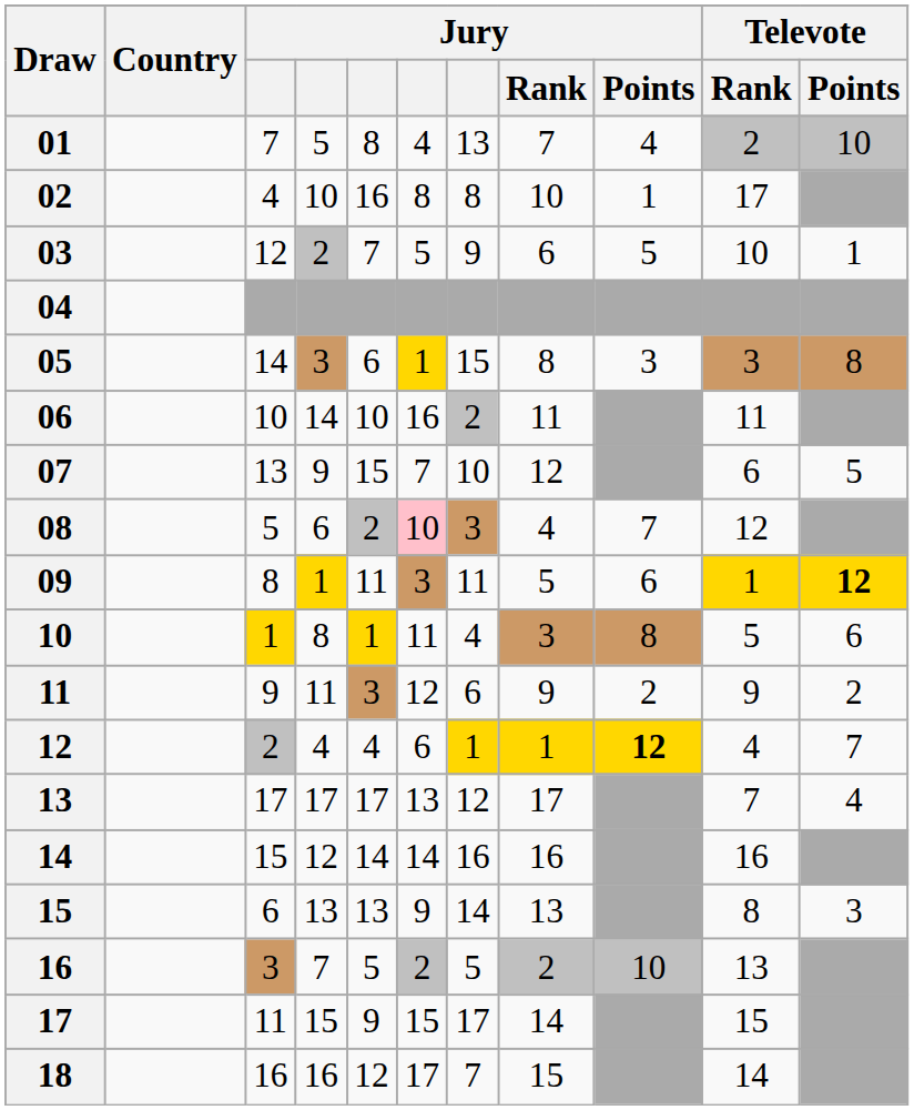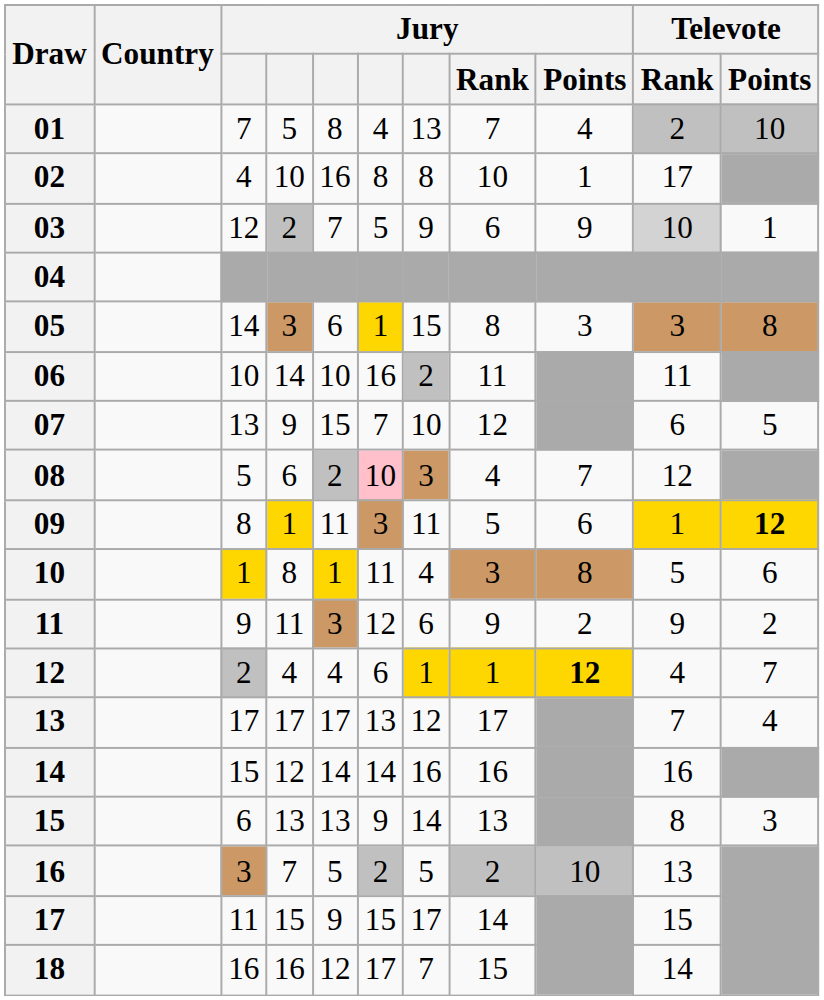 <table class="sortable wikitable collapsible plainrowheaders" style="text-align:center;">
 <tr>
 </tr>
 <tr>
 <th scope="col" rowspan="2">Draw</th>
 <th scope="col" rowspan="2">Country</th>
 <th scope="col" colspan="7">Jury</th>
 <th scope="col" colspan="2">Televote</th>
 </tr>
 <tr>
 <th scope="col"></th>
 <th scope="col"></th>
 <th scope="col"></th>
 <th scope="col"></th>
 <th scope="col"></th>
 <th scope="col">Rank</th>
 <th scope="col">Points</th>
 <th scope="col">Rank</th>
 <th scope="col">Points</th>
 </tr>
 <tr>
 <th scope="row" style="text-align:center;">01</th>
 <td style="text-align:left;"></td>
 <td>7</td>
 <td>5</td>
 <td>8</td>
 <td>4</td>
 <td>13</td>
 <td>7</td>
 <td>4</td>
 <td style="background:silver;">2</td>
 <td style="background:silver;">10</td>
 </tr>
 <tr>
 <th scope="row" style="text-align:center;">02</th>
 <td style="text-align:left;"></td>
 <td>4</td>
 <td>10</td>
 <td>16</td>
 <td>8</td>
 <td>8</td>
 <td>10</td>
 <td>1</td>
 <td>17</td>
 <td style="background:#AAAAAA;"></td>
 </tr>
 <tr>
 <th scope="row" style="text-align:center;">03</th>
 <td style="text-align:left;"></td>
 <td>12</td>
 <td style="background:silver;">2</td>
 <td>7</td>
 <td>5</td>
 <td>9</td>
 <td>6</td>
-<td>5</td>
-<td>10</td>
+<td>9</td>
+<td style="background: lightgrey;">10</td>
 <td>1</td>
 </tr>
 <tr class="sortbottom">
 <th scope="row" style="text-align:center;">04</th>
 <td style="text-align:left;"></td>
 <td style="background:#AAAAAA;"></td>
 <td style="background:#AAAAAA;"></td>
 <td style="background:#AAAAAA;"></td>
 <td style="background:#AAAAAA;"></td>
 <td style="background:#AAAAAA;"></td>
 <td style="background:#AAAAAA;"></td>
 <td style="background:#AAAAAA;"></td>
 <td style="background:#AAAAAA;"></td>
 <td style="background:#AAAAAA;"></td>
 </tr>
 <tr>
 <th scope="row" style="text-align:center;">05</th>
 <td style="text-align:left;"></td>
 <td>14</td>
 <td style="background:#CC9966;">3</td>
 <td>6</td>
 <td style="background:gold;">1</td>
 <td>15</td>
 <td>8</td>
 <td>3</td>
 <td style="background:#CC9966;">3</td>
 <td style="background:#CC9966;">8</td>
 </tr>
 <tr>
 <th scope="row" style="text-align:center;">06</th>
 <td style="text-align:left;"></td>
 <td>10</td>
 <td>14</td>
 <td>10</td>
 <td>16</td>
 <td style="background:silver;">2</td>
 <td>11</td>
 <td style="background:#AAAAAA;"></td>
 <td>11</td>
 <td style="background:#AAAAAA;"></td>
 </tr>
 <tr>
 <th scope="row" style="text-align:center;">07</th>
 <td style="text-align:left;"></td>
 <td>13</td>
 <td>9</td>
 <td>15</td>
 <td>7</td>
 <td>10</td>
 <td>12</td>
 <td style="background:#AAAAAA;"></td>
 <td>6</td>
 <td>5</td>
 </tr>
 <tr>
 <th scope="row" style="text-align:center;">08</th>
 <td style="text-align:left;"></td>
 <td>5</td>
 <td>6</td>
 <td style="background:silver;">2</td>
 <td style="background: pink;">10</td>
 <td style="background:#CC9966;">3</td>
 <td>4</td>
 <td>7</td>
 <td>12</td>
 <td style="background:#AAAAAA;"></td>
 </tr>
 <tr>
 <th scope="row" style="text-align:center;">09</th>
 <td style="text-align:left;"></td>
 <td>8</td>
 <td style="background:gold;">1</td>
 <td>11</td>
 <td style="background:#CC9966;">3</td>
 <td>11</td>
 <td>5</td>
 <td>6</td>
 <td style="background:gold;">1</td>
 <td style="background:gold;"><strong>12</strong></td>
 </tr>
 <tr>
 <th scope="row" style="text-align:center;">10</th>
 <td style="text-align:left;"></td>
 <td style="background:gold;">1</td>
 <td>8</td>
 <td style="background:gold;">1</td>
 <td>11</td>
 <td>4</td>
 <td style="background:#CC9966;">3</td>
 <td style="background:#CC9966;">8</td>
 <td>5</td>
 <td>6</td>
 </tr>
 <tr>
 <th scope="row" style="text-align:center;">11</th>
 <td style="text-align:left;"></td>
 <td>9</td>
 <td>11</td>
 <td style="background:#CC9966;">3</td>
 <td>12</td>
 <td>6</td>
 <td>9</td>
 <td>2</td>
 <td>9</td>
 <td>2</td>
 </tr>
 <tr>
 <th scope="row" style="text-align:center;">12</th>
 <td style="text-align:left;"></td>
 <td style="background:silver;">2</td>
 <td>4</td>
 <td>4</td>
 <td>6</td>
 <td style="background:gold;">1</td>
 <td style="background:gold;">1</td>
 <td style="background:gold;"><strong>12</strong></td>
 <td>4</td>
 <td>7</td>
 </tr>
 <tr>
 <th scope="row" style="text-align:center;">13</th>
 <td style="text-align:left;"></td>
 <td>17</td>
 <td>17</td>
 <td>17</td>
 <td>13</td>
 <td>12</td>
 <td>17</td>
 <td style="background:#AAAAAA;"></td>
 <td>7</td>
 <td>4</td>
 </tr>
 <tr>
 <th scope="row" style="text-align:center;">14</th>
 <td style="text-align:left;"></td>
 <td>15</td>
 <td>12</td>
 <td>14</td>
 <td>14</td>
 <td>16</td>
 <td>16</td>
 <td style="background:#AAAAAA;"></td>
 <td>16</td>
 <td style="background:#AAAAAA;"></td>
 </tr>
 <tr>
 <th scope="row" style="text-align:center;">15</th>
 <td style="text-align:left;"></td>
 <td>6</td>
 <td>13</td>
 <td>13</td>
 <td>9</td>
 <td>14</td>
 <td>13</td>
 <td style="background:#AAAAAA;"></td>
 <td>8</td>
 <td>3</td>
 </tr>
 <tr>
 <th scope="row" style="text-align:center;">16</th>
 <td style="text-align:left;"></td>
 <td style="background:#CC9966;">3</td>
 <td>7</td>
 <td>5</td>
 <td style="background:silver;">2</td>
 <td>5</td>
 <td style="background:silver;">2</td>
 <td style="background:silver;">10</td>
 <td>13</td>
 <td style="background:#AAAAAA;"></td>
 </tr>
 <tr>
 <th scope="row" style="text-align:center;">17</th>
 <td style="text-align:left;"></td>
 <td>11</td>
 <td>15</td>
 <td>9</td>
 <td>15</td>
 <td>17</td>
 <td>14</td>
 <td style="background:#AAAAAA;"></td>
 <td>15</td>
 <td style="background:#AAAAAA;"></td>
 </tr>
 <tr>
 <th scope="row" style="text-align:center;">18</th>
 <td style="text-align:left;"></td>
 <td>16</td>
 <td>16</td>
 <td>12</td>
 <td>17</td>
 <td>7</td>
 <td>15</td>
 <td style="background:#AAAAAA;"></td>
 <td>14</td>
 <td style="background:#AAAAAA;"></td>
 </tr>
 </table>
